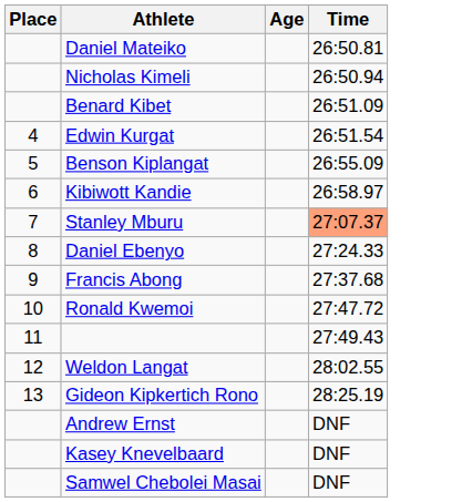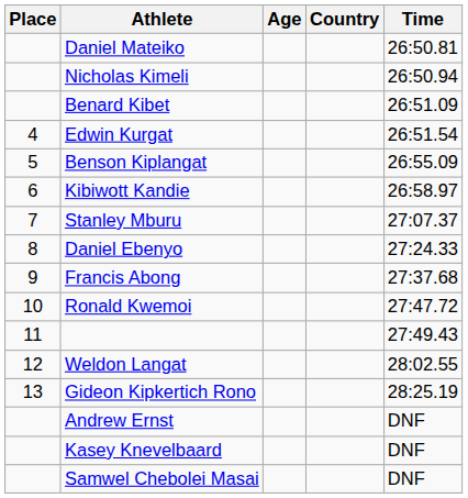 <table class="wikitable mw-datatable sortable">
 <tr>
 <th>Place</th>
 <th>Athlete</th>
 <th>Age</th>
+<th>Country</th>
 <th>Time</th>
 </tr>
 <tr>
 <td align=center></td>
 <td><a href='#'>Daniel Mateiko</a></td>
+<td></td>
 <td></td>
 <td>26:50.81</td>
 </tr>
 <tr>
 <td align=center></td>
 <td><a href='#'>Nicholas Kimeli</a></td>
 <td></td>
+<td></td>
 <td>26:50.94</td>
 </tr>
 <tr>
 <td align=center></td>
 <td><a href='#'>Benard Kibet</a></td>
+<td></td>
 <td></td>
 <td>26:51.09</td>
 </tr>
 <tr>
 <td align=center>4</td>
 <td><a href='#'>Edwin Kurgat</a></td>
 <td></td>
+<td></td>
 <td>26:51.54</td>
 </tr>
 <tr>
 <td align=center>5</td>
 <td><a href='#'>Benson Kiplangat</a></td>
+<td></td>
 <td></td>
 <td>26:55.09</td>
 </tr>
 <tr>
 <td align=center>6</td>
 <td><a href='#'>Kibiwott Kandie</a></td>
 <td></td>
+<td></td>
 <td>26:58.97</td>
 </tr>
 <tr>
 <td align=center>7</td>
 <td><a href='#'>Stanley Mburu</a></td>
 <td></td>
-<td style="background: lightsalmon;">27:07.37</td>
+<td></td>
+<td>27:07.37</td>
 </tr>
 <tr>
 <td align=center>8</td>
 <td><a href='#'>Daniel Ebenyo</a></td>
+<td></td>
 <td></td>
 <td>27:24.33</td>
 </tr>
 <tr>
 <td align=center>9</td>
 <td><a href='#'>Francis Abong</a></td>
 <td></td>
+<td></td>
 <td>27:37.68</td>
 </tr>
 <tr>
 <td align=center>10</td>
 <td><a href='#'>Ronald Kwemoi</a></td>
 <td></td>
+<td></td>
 <td>27:47.72</td>
 </tr>
 <tr>
 <td align=center>11</td>
+<td></td>
 <td></td>
 <td></td>
 <td>27:49.43</td>
 </tr>
 <tr>
 <td align=center>12</td>
 <td><a href='#'>Weldon Langat</a></td>
 <td></td>
+<td></td>
 <td>28:02.55</td>
 </tr>
 <tr>
 <td align=center>13</td>
 <td><a href='#'>Gideon Kipkertich Rono</a></td>
+<td></td>
 <td></td>
 <td>28:25.19</td>
 </tr>
 <tr>
 <td align=center></td>
 <td><a href='#'>Andrew Ernst</a></td>
 <td></td>
+<td></td>
 <td>DNF</td>
 </tr>
 <tr>
 <td align=center></td>
 <td><a href='#'>Kasey Knevelbaard</a></td>
+<td></td>
 <td></td>
 <td>DNF</td>
 </tr>
 <tr>
 <td align=center></td>
 <td><a href='#'>Samwel Chebolei Masai</a></td>
 <td></td>
+<td></td>
 <td>DNF</td>
 </tr>
 </table>
